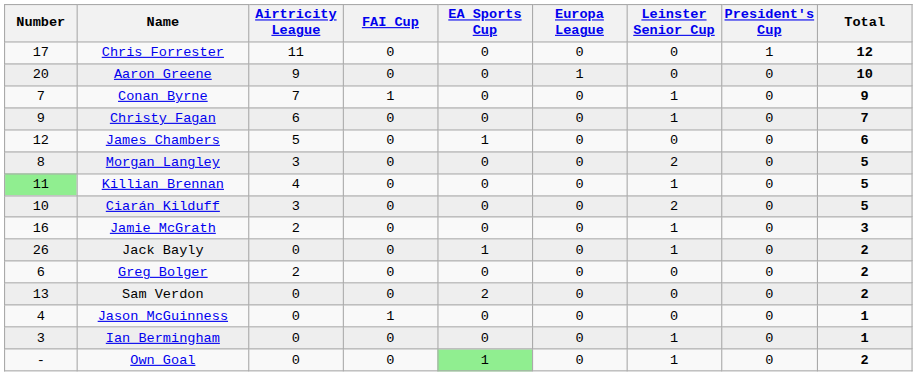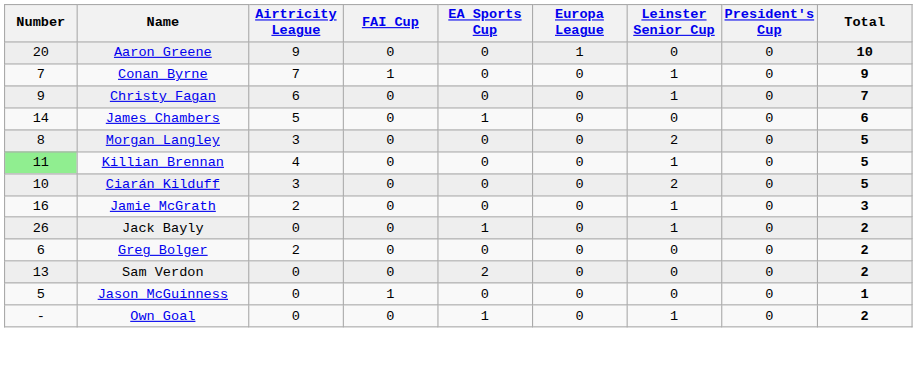 <table class="wikitable" style="font-size: 95%; text-align: center;">
 <tr>
 <th width=60>Number</th>
 <th width=150>Name</th>
 <th width=80><a href='#'>Airtricity League</a></th>
 <th width=80><a href='#'>FAI Cup</a></th>
 <th width=80><a href='#'>EA Sports Cup</a></th>
 <th width=80><a href='#'>Europa League</a></th>
 <th width=80><a href='#'>Leinster Senior Cup</a></th>
 <th width=80><a href='#'>President's Cup</a></th>
 <th width=80>Total</th>
-</tr>
-<tr>
-<td>17</td>
-<td><a href='#'>Chris Forrester</a></td>
-<td>11</td>
-<td>0</td>
-<td>0</td>
-<td>0</td>
-<td>0</td>
-<td>1</td>
-<td><strong>12</strong></td>
 </tr>
 <tr style="background:#eee;">
 <td>20</td>
 <td><a href='#'>Aaron Greene</a></td>
 <td>9</td>
 <td>0</td>
 <td>0</td>
 <td>1</td>
 <td>0</td>
 <td>0</td>
 <td><strong>10</strong></td>
 </tr>
 <tr>
 <td>7</td>
 <td><a href='#'>Conan Byrne</a></td>
 <td>7</td>
 <td>1</td>
 <td>0</td>
 <td>0</td>
 <td>1</td>
 <td>0</td>
 <td><strong>9</strong></td>
 </tr>
 <tr style="background:#eee;">
 <td>9</td>
 <td><a href='#'>Christy Fagan</a></td>
 <td>6</td>
 <td>0</td>
 <td>0</td>
 <td>0</td>
 <td>1</td>
 <td>0</td>
 <td><strong>7</strong></td>
 </tr>
 <tr>
-<td>12</td>
+<td>14</td>
 <td><a href='#'>James Chambers</a></td>
 <td>5</td>
 <td>0</td>
 <td>1</td>
 <td>0</td>
 <td>0</td>
 <td>0</td>
 <td><strong>6</strong></td>
 </tr>
 <tr style="background:#eee;">
 <td>8</td>
 <td><a href='#'>Morgan Langley</a></td>
 <td>3</td>
 <td>0</td>
 <td>0</td>
 <td>0</td>
 <td>2</td>
 <td>0</td>
 <td><strong>5</strong></td>
 </tr>
 <tr>
 <td style="background: lightgreen;">11</td>
 <td><a href='#'>Killian Brennan</a></td>
 <td>4</td>
 <td>0</td>
 <td>0</td>
 <td>0</td>
 <td>1</td>
 <td>0</td>
 <td><strong>5</strong></td>
 </tr>
 <tr style="background:#eee;">
 <td>10</td>
 <td><a href='#'>Ciarán Kilduff</a></td>
 <td>3</td>
 <td>0</td>
 <td>0</td>
 <td>0</td>
 <td>2</td>
 <td>0</td>
 <td><strong>5</strong></td>
 </tr>
 <tr>
 <td>16</td>
 <td><a href='#'>Jamie McGrath</a></td>
 <td>2</td>
 <td>0</td>
 <td>0</td>
 <td>0</td>
 <td>1</td>
 <td>0</td>
 <td><strong>3</strong></td>
 </tr>
 <tr style="background:#eee;">
 <td>26</td>
 <td>Jack Bayly</td>
 <td>0</td>
 <td>0</td>
 <td>1</td>
 <td>0</td>
 <td>1</td>
 <td>0</td>
 <td><strong>2</strong></td>
 </tr>
 <tr>
 <td>6</td>
 <td><a href='#'>Greg Bolger</a></td>
 <td>2</td>
 <td>0</td>
 <td>0</td>
 <td>0</td>
 <td>0</td>
 <td>0</td>
 <td><strong>2</strong></td>
 </tr>
 <tr style="background:#eee;">
 <td>13</td>
 <td>Sam Verdon</td>
 <td>0</td>
 <td>0</td>
 <td>2</td>
 <td>0</td>
 <td>0</td>
 <td>0</td>
 <td><strong>2</strong></td>
 </tr>
 <tr>
-<td>4</td>
+<td>5</td>
 <td><a href='#'>Jason McGuinness</a></td>
 <td>0</td>
 <td>1</td>
 <td>0</td>
 <td>0</td>
 <td>0</td>
 <td>0</td>
 <td><strong>1</strong></td>
 </tr>
-<tr style="background:#eee;">
-<td>3</td>
-<td><a href='#'>Ian Bermingham</a></td>
-<td>0</td>
-<td>0</td>
-<td>0</td>
-<td>0</td>
-<td>1</td>
-<td>0</td>
-<td><strong>1</strong></td>
-</tr>
 <tr>
 <td>-</td>
 <td><a href='#'>Own Goal</a></td>
 <td>0</td>
 <td>0</td>
-<td style="background: lightgreen;">1</td>
+<td>1</td>
 <td>0</td>
 <td>1</td>
 <td>0</td>
 <td><strong>2</strong></td>
 </tr>
 </table>
